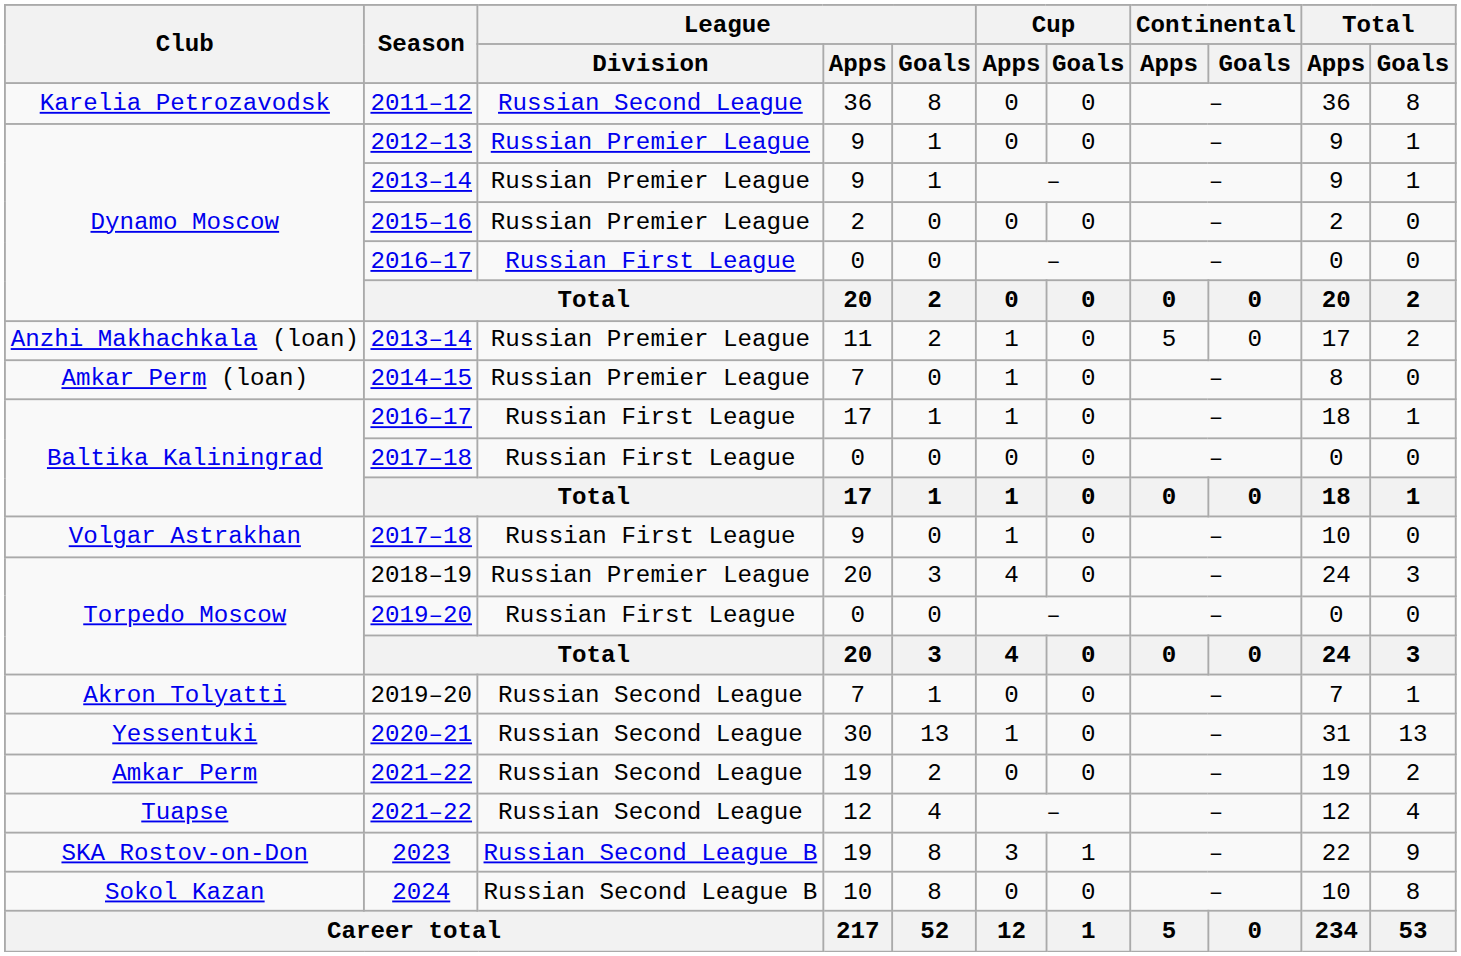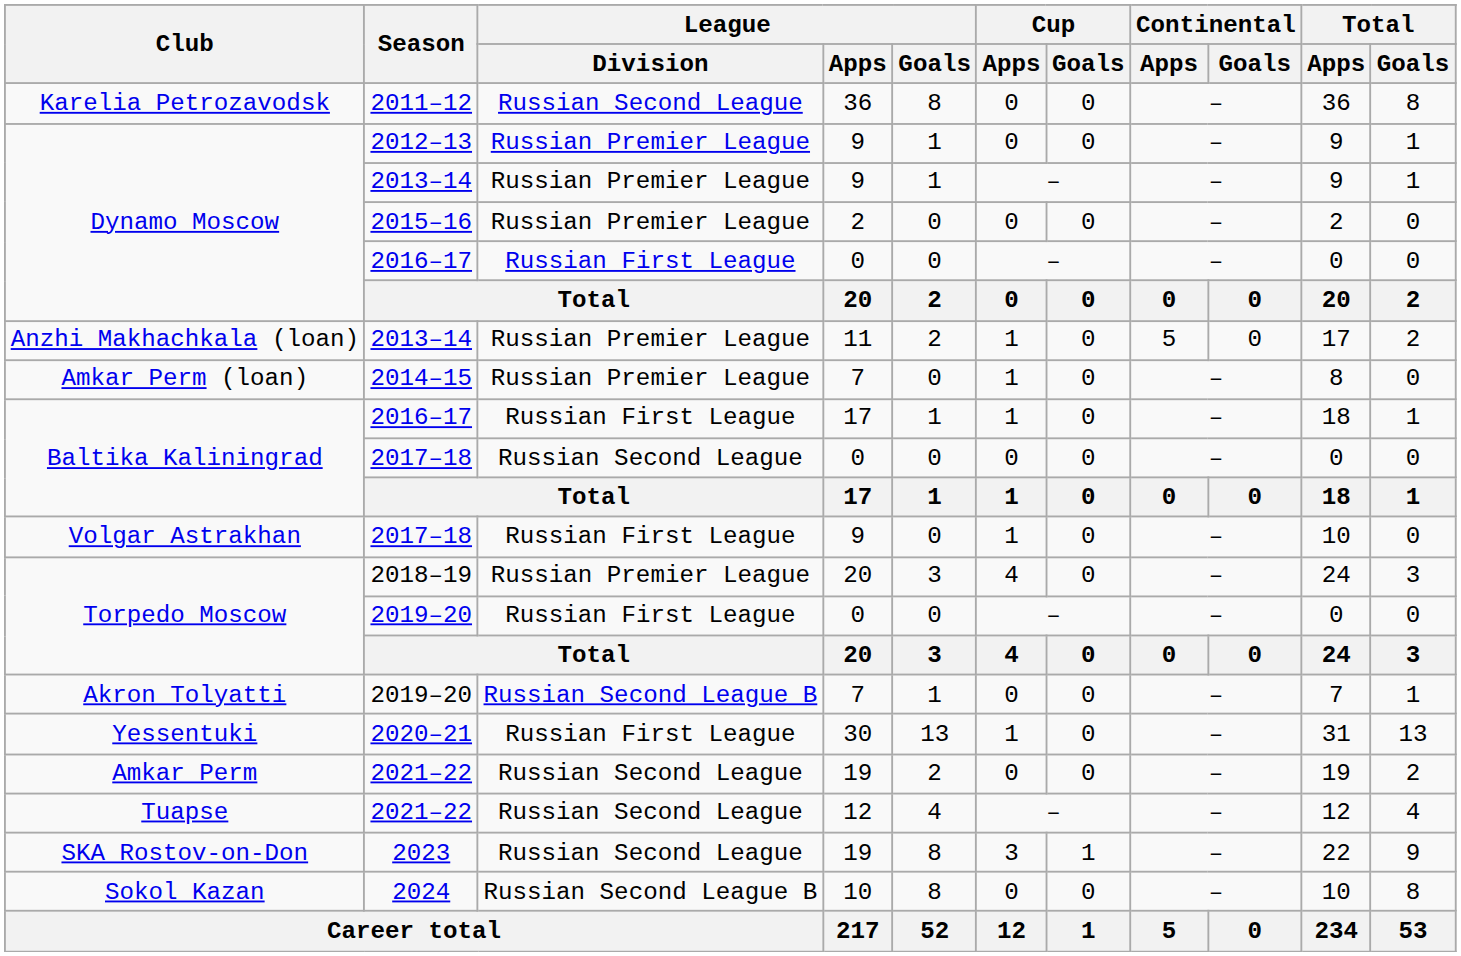 <table class="wikitable" style="text-align: center;">
 <tr>
 <th rowspan=2>Club</th>
 <th rowspan=2>Season</th>
 <th colspan=3>League</th>
 <th colspan=2>Cup</th>
 <th colspan=2>Continental</th>
 <th colspan=2>Total</th>
 </tr>
 <tr>
 <th>Division</th>
 <th>Apps</th>
 <th>Goals</th>
 <th>Apps</th>
 <th>Goals</th>
 <th>Apps</th>
 <th>Goals</th>
 <th>Apps</th>
 <th>Goals</th>
 </tr>
 <tr>
 <td><a href='#'>Karelia Petrozavodsk</a></td>
 <td><a href='#'>2011–12</a></td>
 <td><a href='#'>Russian Second League</a></td>
 <td>36</td>
 <td>8</td>
 <td>0</td>
 <td>0</td>
 <td colspan=2>–</td>
 <td>36</td>
 <td>8</td>
 </tr>
 <tr>
 <td rowspan="5"><a href='#'>Dynamo Moscow</a></td>
 <td><a href='#'>2012–13</a></td>
 <td><a href='#'>Russian Premier League</a></td>
 <td>9</td>
 <td>1</td>
 <td>0</td>
 <td>0</td>
 <td colspan=2>–</td>
 <td>9</td>
 <td>1</td>
 </tr>
 <tr>
 <td><a href='#'>2013–14</a></td>
 <td>Russian Premier League</td>
 <td>9</td>
 <td>1</td>
 <td colspan=2>–</td>
 <td colspan=2>–</td>
 <td>9</td>
 <td>1</td>
 </tr>
 <tr>
 <td><a href='#'>2015–16</a></td>
 <td>Russian Premier League</td>
 <td>2</td>
 <td>0</td>
 <td>0</td>
 <td>0</td>
 <td colspan=2>–</td>
 <td>2</td>
 <td>0</td>
 </tr>
 <tr>
 <td><a href='#'>2016–17</a></td>
 <td><a href='#'>Russian First League</a></td>
 <td>0</td>
 <td>0</td>
 <td colspan=2>–</td>
 <td colspan=2>–</td>
 <td>0</td>
 <td>0</td>
 </tr>
 <tr>
 <th colspan=2>Total</th>
 <th>20</th>
 <th>2</th>
 <th>0</th>
 <th>0</th>
 <th>0</th>
 <th>0</th>
 <th>20</th>
 <th>2</th>
 </tr>
 <tr>
 <td><a href='#'>Anzhi Makhachkala</a> (loan)</td>
 <td><a href='#'>2013–14</a></td>
 <td>Russian Premier League</td>
 <td>11</td>
 <td>2</td>
 <td>1</td>
 <td>0</td>
 <td>5</td>
 <td>0</td>
 <td>17</td>
 <td>2</td>
 </tr>
 <tr>
 <td><a href='#'>Amkar Perm</a> (loan)</td>
 <td><a href='#'>2014–15</a></td>
 <td>Russian Premier League</td>
 <td>7</td>
 <td>0</td>
 <td>1</td>
 <td>0</td>
 <td colspan=2>–</td>
 <td>8</td>
 <td>0</td>
 </tr>
 <tr>
 <td rowspan="3"><a href='#'>Baltika Kaliningrad</a></td>
 <td><a href='#'>2016–17</a></td>
 <td>Russian First League</td>
 <td>17</td>
 <td>1</td>
 <td>1</td>
 <td>0</td>
 <td colspan=2>–</td>
 <td>18</td>
 <td>1</td>
 </tr>
 <tr>
 <td><a href='#'>2017–18</a></td>
-<td>Russian First League</td>
+<td>Russian Second League</td>
 <td>0</td>
 <td>0</td>
 <td>0</td>
 <td>0</td>
 <td colspan=2>–</td>
 <td>0</td>
 <td>0</td>
 </tr>
 <tr>
 <th colspan=2>Total</th>
 <th>17</th>
 <th>1</th>
 <th>1</th>
 <th>0</th>
 <th>0</th>
 <th>0</th>
 <th>18</th>
 <th>1</th>
 </tr>
 <tr>
 <td><a href='#'>Volgar Astrakhan</a></td>
 <td><a href='#'>2017–18</a></td>
 <td>Russian First League</td>
 <td>9</td>
 <td>0</td>
 <td>1</td>
 <td>0</td>
 <td colspan=2>–</td>
 <td>10</td>
 <td>0</td>
 </tr>
 <tr>
 <td rowspan="3"><a href='#'>Torpedo Moscow</a></td>
 <td>2018–19</td>
 <td>Russian Premier League</td>
 <td>20</td>
 <td>3</td>
 <td>4</td>
 <td>0</td>
 <td colspan=2>–</td>
 <td>24</td>
 <td>3</td>
 </tr>
 <tr>
 <td><a href='#'>2019–20</a></td>
 <td>Russian First League</td>
 <td>0</td>
 <td>0</td>
 <td colspan=2>–</td>
 <td colspan=2>–</td>
 <td>0</td>
 <td>0</td>
 </tr>
 <tr>
 <th colspan=2>Total</th>
 <th>20</th>
 <th>3</th>
 <th>4</th>
 <th>0</th>
 <th>0</th>
 <th>0</th>
 <th>24</th>
 <th>3</th>
 </tr>
 <tr>
 <td><a href='#'>Akron Tolyatti</a></td>
 <td>2019–20</td>
-<td>Russian Second League</td>
+<td><a href='#'>Russian Second League B</a></td>
 <td>7</td>
 <td>1</td>
 <td>0</td>
 <td>0</td>
 <td colspan=2>–</td>
 <td>7</td>
 <td>1</td>
 </tr>
 <tr>
 <td><a href='#'>Yessentuki</a></td>
 <td><a href='#'>2020–21</a></td>
-<td>Russian Second League</td>
+<td>Russian First League</td>
 <td>30</td>
 <td>13</td>
 <td>1</td>
 <td>0</td>
 <td colspan=2>–</td>
 <td>31</td>
 <td>13</td>
 </tr>
 <tr>
 <td><a href='#'>Amkar Perm</a></td>
 <td><a href='#'>2021–22</a></td>
 <td>Russian Second League</td>
 <td>19</td>
 <td>2</td>
 <td>0</td>
 <td>0</td>
 <td colspan=2>–</td>
 <td>19</td>
 <td>2</td>
 </tr>
 <tr>
 <td><a href='#'>Tuapse</a></td>
 <td><a href='#'>2021–22</a></td>
 <td>Russian Second League</td>
 <td>12</td>
 <td>4</td>
 <td colspan=2>–</td>
 <td colspan=2>–</td>
 <td>12</td>
 <td>4</td>
 </tr>
 <tr>
 <td><a href='#'>SKA Rostov-on-Don</a></td>
 <td><a href='#'>2023</a></td>
-<td><a href='#'>Russian Second League B</a></td>
+<td>Russian Second League</td>
 <td>19</td>
 <td>8</td>
 <td>3</td>
 <td>1</td>
 <td colspan=2>–</td>
 <td>22</td>
 <td>9</td>
 </tr>
 <tr>
 <td><a href='#'>Sokol Kazan</a></td>
 <td><a href='#'>2024</a></td>
 <td>Russian Second League B</td>
 <td>10</td>
 <td>8</td>
 <td>0</td>
 <td>0</td>
 <td colspan=2>–</td>
 <td>10</td>
 <td>8</td>
 </tr>
 <tr>
 <th colspan=3>Career total</th>
 <th>217</th>
 <th>52</th>
 <th>12</th>
 <th>1</th>
 <th>5</th>
 <th>0</th>
 <th>234</th>
 <th>53</th>
 </tr>
 </table>
